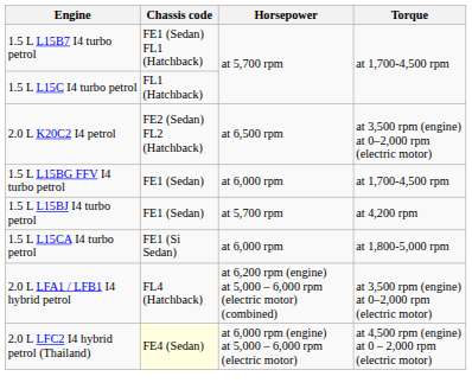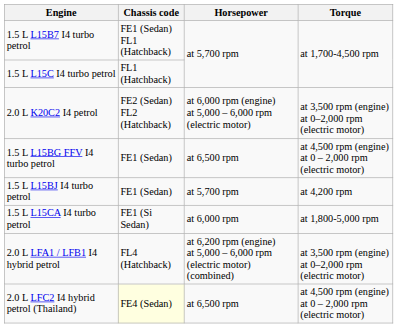 <table class="wikitable">
 <tr>
 <th>Engine</th>
 <th>Chassis code</th>
 <th>Horsepower</th>
 <th>Torque</th>
 </tr>
 <tr>
 <td>1.5 L <a href='#'>L15B7</a> I4 turbo petrol</td>
 <td>FE1 (Sedan)<br>FL1 (Hatchback)</td>
 <td rowspan="2"> at 5,700 rpm</td>
 <td rowspan="2"> at 1,700-4,500 rpm</td>
 </tr>
 <tr>
 <td>1.5 L <a href='#'>L15C</a> I4 turbo petrol</td>
 <td>FL1 (Hatchback)</td>
 </tr>
 <tr>
 <td>2.0 L <a href='#'>K20C2</a> I4 petrol</td>
 <td>FE2 (Sedan)<br>FL2 (Hatchback)</td>
-<td> at 6,500 rpm</td>
+<td> at 6,000 rpm (engine)<br> at 5,000 – 6,000 rpm (electric motor)</td>
 <td><br> at 3,500 rpm (engine)<br> at 0–2,000 rpm (electric motor)</td>
 </tr>
 <tr>
 <td>1.5 L <a href='#'>L15BG FFV</a> I4 turbo petrol</td>
 <td>FE1 (Sedan)</td>
-<td> at 6,000 rpm</td>
-<td> at 1,700-4,500 rpm</td>
+<td> at 6,500 rpm</td>
+<td> at 4,500 rpm (engine)<br> at 0 – 2,000 rpm (electric motor)</td>
 </tr>
 <tr>
 <td>1.5 L <a href='#'>L15BJ</a> I4 turbo petrol</td>
 <td>FE1 (Sedan)</td>
 <td> at 5,700 rpm</td>
 <td> at 4,200 rpm</td>
 </tr>
 <tr>
 <td>1.5 L <a href='#'>L15CA</a> I4 turbo petrol</td>
 <td>FE1 (Si Sedan)</td>
 <td> at 6,000 rpm</td>
 <td> at 1,800-5,000 rpm</td>
 </tr>
 <tr>
 <td>2.0 L <a href='#'>LFA1 / LFB1</a> I4 hybrid petrol</td>
 <td>FL4 (Hatchback)</td>
 <td> at 6,200 rpm (engine)<br> at 5,000 – 6,000 rpm (electric motor)<br> (combined)</td>
 <td><br> at 3,500 rpm (engine)<br> at 0–2,000 rpm (electric motor)</td>
 </tr>
 <tr>
 <td>2.0 L <a href='#'>LFC2</a> I4 hybrid petrol (Thailand)</td>
 <td style="background: lightyellow;">FE4 (Sedan)</td>
-<td> at 6,000 rpm (engine)<br> at 5,000 – 6,000 rpm (electric motor)</td>
+<td> at 6,500 rpm</td>
 <td> at 4,500 rpm (engine)<br> at 0 – 2,000 rpm (electric motor)</td>
 </tr>
 </table>
